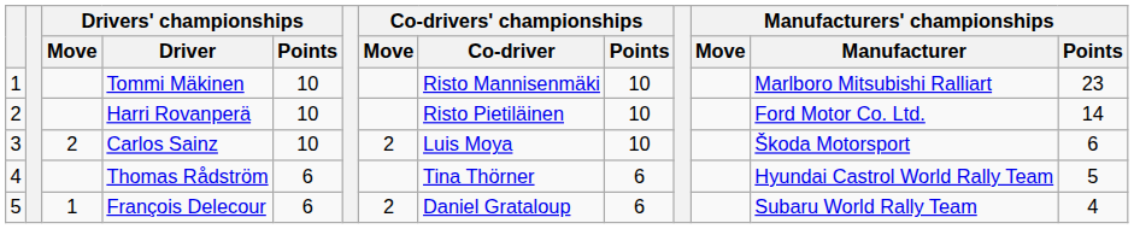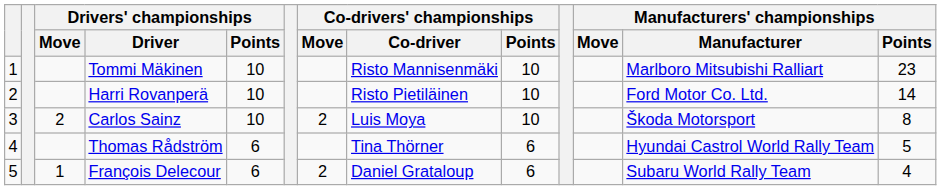 <table class="wikitable" style="font-size:85%;">
 <tr>
 <th rowspan="2"></th>
 <th rowspan="7" style="width:5px;"></th>
 <th colspan="3">Drivers' championships</th>
 <th rowspan="7" style="width:5px;"></th>
 <th colspan="3" nowrap>Co-drivers' championships</th>
 <th rowspan="7" style="width:5px;"></th>
 <th colspan="3" nowrap>Manufacturers' championships</th>
 </tr>
 <tr>
 <th>Move</th>
 <th>Driver</th>
 <th>Points</th>
 <th>Move</th>
 <th>Co-driver</th>
 <th>Points</th>
 <th>Move</th>
 <th>Manufacturer</th>
 <th>Points</th>
 </tr>
 <tr>
 <td align="center">1</td>
 <td align="center"></td>
 <td> <a href='#'>Tommi Mäkinen</a></td>
 <td align="center">10</td>
 <td align="center"></td>
 <td> <a href='#'>Risto Mannisenmäki</a></td>
 <td align="center">10</td>
 <td align="center"></td>
 <td> <a href='#'>Marlboro Mitsubishi Ralliart</a></td>
 <td align="center">23</td>
 </tr>
 <tr>
 <td align="center">2</td>
 <td align="center"></td>
 <td> <a href='#'>Harri Rovanperä</a></td>
 <td align="center">10</td>
 <td align="center"></td>
 <td> <a href='#'>Risto Pietiläinen</a></td>
 <td align="center">10</td>
 <td align="center"></td>
 <td> <a href='#'>Ford Motor Co. Ltd.</a></td>
 <td align="center">14</td>
 </tr>
 <tr>
 <td align="center">3</td>
 <td align="center"> 2</td>
 <td> <a href='#'>Carlos Sainz</a></td>
 <td align="center">10</td>
 <td align="center"> 2</td>
 <td> <a href='#'>Luis Moya</a></td>
 <td align="center">10</td>
 <td align="center"></td>
 <td> <a href='#'>Škoda Motorsport</a></td>
-<td align="center">6</td>
+<td align="center">8</td>
 </tr>
 <tr>
 <td align="center">4</td>
 <td align="center"></td>
 <td> <a href='#'>Thomas Rådström</a></td>
 <td align="center">6</td>
 <td align="center"></td>
 <td> <a href='#'>Tina Thörner</a></td>
 <td align="center">6</td>
 <td align="center"></td>
 <td> <a href='#'>Hyundai Castrol World Rally Team</a></td>
 <td align="center">5</td>
 </tr>
 <tr>
 <td align="center">5</td>
 <td align="center"> 1</td>
 <td> <a href='#'>François Delecour</a></td>
 <td align="center">6</td>
 <td align="center"> 2</td>
 <td> <a href='#'>Daniel Grataloup</a></td>
 <td align="center">6</td>
 <td align="center"></td>
 <td> <a href='#'>Subaru World Rally Team</a></td>
 <td align="center">4</td>
 </tr>
 </table>
